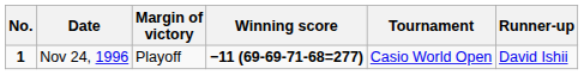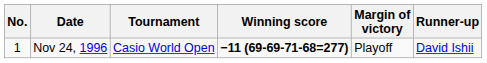 <table class="wikitable" style="font-size:95%;">
 <tr>
 <th>No.</th>
 <th>Date</th>
+<th>Tournament</th>
+<th>Winning score</th>
 <th>Margin of<br>victory</th>
-<th>Winning score</th>
-<th>Tournament</th>
 <th>Runner-up</th>
 </tr>
 <tr>
-<td align=center><strong>1</strong></td>
+<td align=center>1</td>
 <td align=right>Nov 24, <a href='#'>1996</a></td>
+<td><a href='#'>Casio World Open</a></td>
+<td><strong>−11 (69-69-71-68=277)</strong></td>
 <td>Playoff</td>
-<td><strong>−11 (69-69-71-68=277)</strong></td>
-<td><a href='#'>Casio World Open</a></td>
 <td> <a href='#'>David Ishii</a></td>
 </tr>
 </table>
